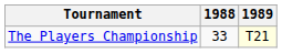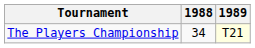 <table class="wikitable" style="font-size:95%;text-align:center;">
 <tr>
 <th>Tournament</th>
 <th>1988</th>
 <th>1989</th>
 </tr>
 <tr>
 <td align=left><a href='#'>The Players Championship</a></td>
-<td>33</td>
+<td>34</td>
 <td style="background: lightyellow;">T21</td>
 </tr>
 </table>
